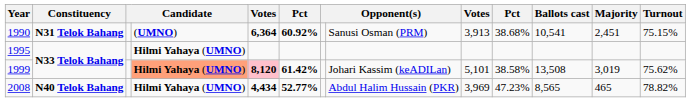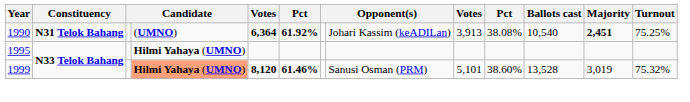 <table class="wikitable" style="margin:0.5em ; font-size:95%">
 <tr>
 <th>Year</th>
 <th>Constituency</th>
 <th colspan=2>Candidate</th>
 <th>Votes</th>
 <th>Pct</th>
 <th colspan=2>Opponent(s)</th>
 <th>Votes</th>
 <th>Pct</th>
 <th>Ballots cast</th>
 <th>Majority</th>
 <th>Turnout</th>
 </tr>
 <tr>
 <td><a href='#'>1990</a></td>
 <td><strong>N31 <a href='#'>Telok Bahang</a></strong></td>
 <td></td>
 <td> (<a href='#'><strong>UMNO</strong></a>)</td>
 <td align=right><strong>6,364</strong></td>
-<td><strong>60.92%</strong></td>
+<td><strong>61.92%</strong></td>
 <td bgcolor=></td>
-<td>Sanusi Osman (<a href='#'>PRM</a>)</td>
+<td>Johari Kassim (<a href='#'>keADILan</a>)</td>
 <td align=right>3,913</td>
-<td>38.68%</td>
-<td>10,541</td>
-<td>2,451</td>
-<td>75.15%</td>
+<td>38.08%</td>
+<td>10,540</td>
+<td><strong>2,451</strong></td>
+<td>75.25%</td>
 </tr>
 <tr>
 <td><a href='#'>1995</a></td>
 <td rowspan=2><strong>N33 <a href='#'>Telok Bahang</a></strong></td>
 <td></td>
 <td><strong>Hilmi Yahaya</strong> (<a href='#'><strong>UMNO</strong></a>)</td>
 <td align=right></td>
 <td></td>
 <td></td>
 <td></td>
 <td></td>
 <td></td>
 <td></td>
 <td></td>
 <td></td>
 </tr>
 <tr>
 <td><a href='#'>1999</a></td>
 <td></td>
 <td style="background: lightsalmon;"><strong>Hilmi Yahaya</strong> (<a href='#'><strong>UMNO</strong></a>)</td>
-<td align=right style="background: pink;"><strong>8,120</strong></td>
-<td><strong>61.42%</strong></td>
+<td align=right><strong>8,120</strong></td>
+<td><strong>61.46%</strong></td>
 <td></td>
-<td>Johari Kassim (<a href='#'>keADILan</a>)</td>
+<td>Sanusi Osman (<a href='#'>PRM</a>)</td>
 <td align=right>5,101</td>
-<td>38.58%</td>
-<td>13,508</td>
+<td>38.60%</td>
+<td>13,528</td>
 <td>3,019</td>
-<td>75.62%</td>
-</tr>
-<tr>
-<td><a href='#'>2008</a></td>
-<td><strong>N40 <a href='#'>Telok Bahang</a></strong></td>
-<td></td>
-<td><strong>Hilmi Yahaya</strong> (<a href='#'><strong>UMNO</strong></a>)</td>
-<td align=right><strong>4,434</strong></td>
-<td><strong>52.77%</strong></td>
-<td></td>
-<td><a href='#'>Abdul Halim Hussain</a> (<a href='#'>PKR</a>)</td>
-<td align=right>3,969</td>
-<td>47.23%</td>
-<td>8,565</td>
-<td>465</td>
-<td>78.82%</td>
+<td>75.32%</td>
 </tr>
 </table>
